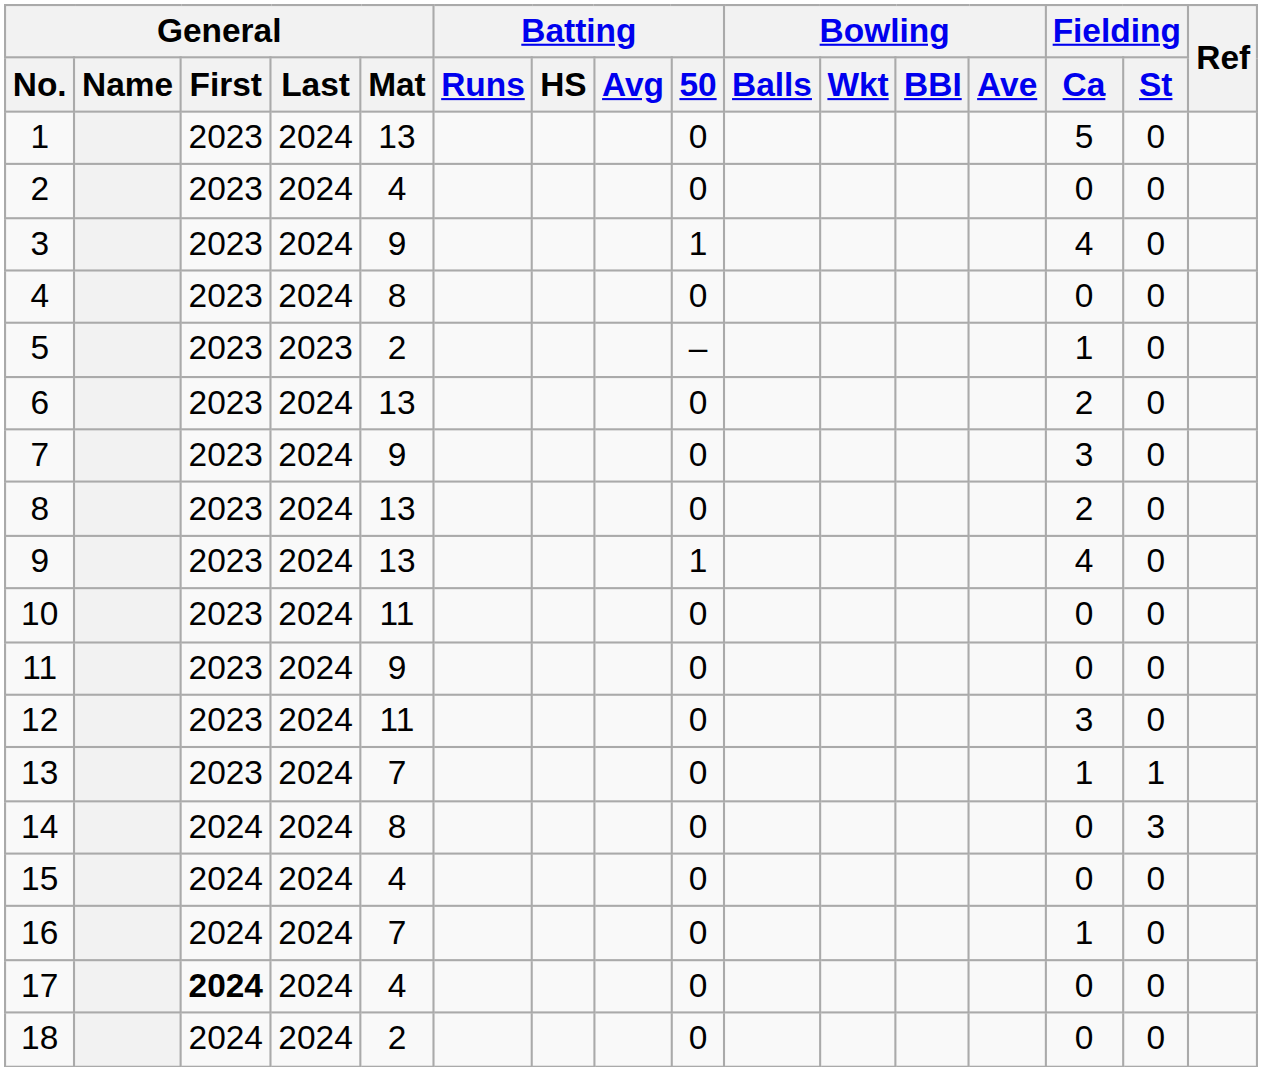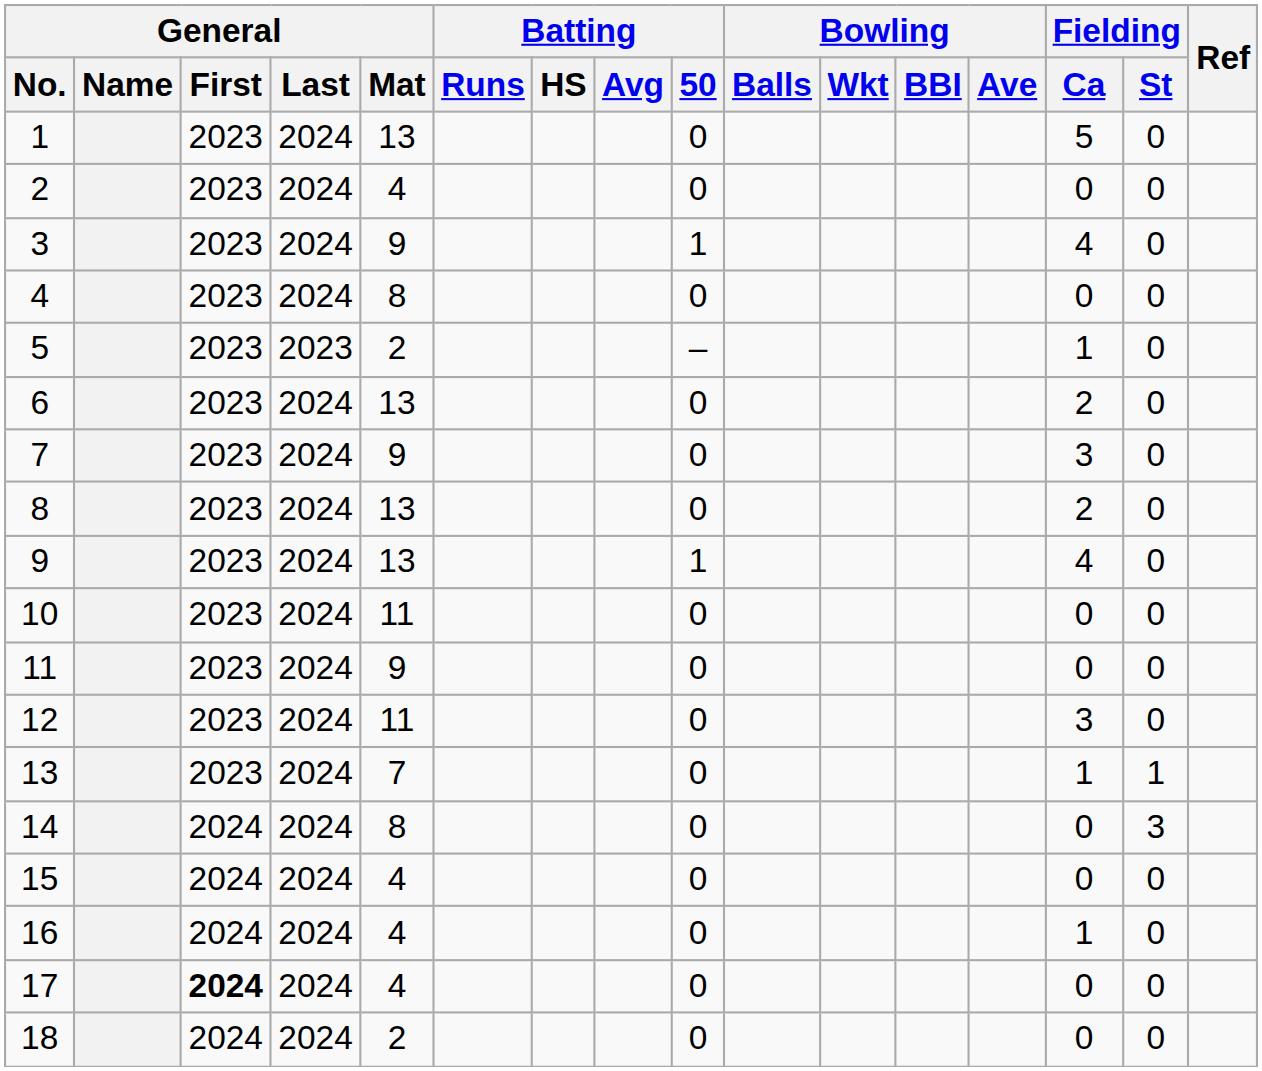 <table class="wikitable plainrowheaders sortable">
 <tr align="center">
 <th scope="col" colspan=5 class="unsortable">General</th>
 <th scope="col" colspan=4 class="unsortable"><a href='#'>Batting</a></th>
 <th scope="col" colspan=4 class="unsortable"><a href='#'>Bowling</a></th>
 <th scope="col" colspan=2 class="unsortable"><a href='#'>Fielding</a></th>
 <th scope="col" rowspan=2 class="unsortable">Ref</th>
 </tr>
 <tr align="center">
 <th scope="col">No.</th>
 <th scope="col">Name</th>
 <th scope="col">First</th>
 <th scope="col">Last</th>
 <th scope="col">Mat</th>
 <th scope="col"><a href='#'>Runs</a></th>
 <th scope="col">HS</th>
 <th scope="col"><a href='#'>Avg</a></th>
 <th scope="col"><a href='#'>50</a></th>
 <th scope="col"><a href='#'>Balls</a></th>
 <th scope="col"><a href='#'>Wkt</a></th>
 <th scope="col"><a href='#'>BBI</a></th>
 <th scope="col"><a href='#'>Ave</a></th>
 <th scope="col"><a href='#'>Ca</a></th>
 <th scope="col"><a href='#'>St</a></th>
 </tr>
 <tr align="center">
 <td>1</td>
 <th scope="row" align="left"></th>
 <td>2023</td>
 <td>2024</td>
 <td>13</td>
 <td></td>
 <td></td>
 <td></td>
 <td>0</td>
 <td></td>
 <td></td>
 <td></td>
 <td></td>
 <td>5</td>
 <td>0</td>
 <td></td>
 </tr>
 <tr align="center">
 <td>2</td>
 <th scope="row" align="left"></th>
 <td>2023</td>
 <td>2024</td>
 <td>4</td>
 <td></td>
 <td></td>
 <td></td>
 <td>0</td>
 <td></td>
 <td></td>
 <td></td>
 <td></td>
 <td>0</td>
 <td>0</td>
 <td></td>
 </tr>
 <tr align="center">
 <td>3</td>
 <th scope="row" align="left"></th>
 <td>2023</td>
 <td>2024</td>
 <td>9</td>
 <td></td>
 <td></td>
 <td></td>
 <td>1</td>
 <td></td>
 <td></td>
 <td></td>
 <td></td>
 <td>4</td>
 <td>0</td>
 <td></td>
 </tr>
 <tr align="center">
 <td>4</td>
 <th scope="row" align="left"></th>
 <td>2023</td>
 <td>2024</td>
 <td>8</td>
 <td></td>
 <td></td>
 <td></td>
 <td>0</td>
 <td></td>
 <td></td>
 <td></td>
 <td></td>
 <td>0</td>
 <td>0</td>
 <td></td>
 </tr>
 <tr align="center">
 <td>5</td>
 <th scope="row" align="left"></th>
 <td>2023</td>
 <td>2023</td>
 <td>2</td>
 <td></td>
 <td></td>
 <td></td>
 <td>–</td>
 <td></td>
 <td></td>
 <td></td>
 <td></td>
 <td>1</td>
 <td>0</td>
 <td></td>
 </tr>
 <tr align="center">
 <td>6</td>
 <th scope="row" align="left"></th>
 <td>2023</td>
 <td>2024</td>
 <td>13</td>
 <td></td>
 <td></td>
 <td></td>
 <td>0</td>
 <td></td>
 <td></td>
 <td></td>
 <td></td>
 <td>2</td>
 <td>0</td>
 <td></td>
 </tr>
 <tr align="center">
 <td>7</td>
 <th scope="row" align="left"></th>
 <td>2023</td>
 <td>2024</td>
 <td>9</td>
 <td></td>
 <td></td>
 <td></td>
 <td>0</td>
 <td></td>
 <td></td>
 <td></td>
 <td></td>
 <td>3</td>
 <td>0</td>
 <td></td>
 </tr>
 <tr align="center">
 <td>8</td>
 <th scope="row" align="left"></th>
 <td>2023</td>
 <td>2024</td>
 <td>13</td>
 <td></td>
 <td></td>
 <td></td>
 <td>0</td>
 <td></td>
 <td></td>
 <td></td>
 <td></td>
 <td>2</td>
 <td>0</td>
 <td></td>
 </tr>
 <tr align="center">
 <td>9</td>
 <th scope="row" align="left"></th>
 <td>2023</td>
 <td>2024</td>
 <td>13</td>
 <td></td>
 <td></td>
 <td></td>
 <td>1</td>
 <td></td>
 <td></td>
 <td></td>
 <td></td>
 <td>4</td>
 <td>0</td>
 <td></td>
 </tr>
 <tr align="center">
 <td>10</td>
 <th scope="row" align="left"></th>
 <td>2023</td>
 <td>2024</td>
 <td>11</td>
 <td></td>
 <td></td>
 <td></td>
 <td>0</td>
 <td></td>
 <td></td>
 <td></td>
 <td></td>
 <td>0</td>
 <td>0</td>
 <td></td>
 </tr>
 <tr align="center">
 <td>11</td>
 <th scope="row" align="left"></th>
 <td>2023</td>
 <td>2024</td>
 <td>9</td>
 <td></td>
 <td></td>
 <td></td>
 <td>0</td>
 <td></td>
 <td></td>
 <td></td>
 <td></td>
 <td>0</td>
 <td>0</td>
 <td></td>
 </tr>
 <tr align="center">
 <td>12</td>
 <th scope="row" align="left"></th>
 <td>2023</td>
 <td>2024</td>
 <td>11</td>
 <td></td>
 <td></td>
 <td></td>
 <td>0</td>
 <td></td>
 <td></td>
 <td></td>
 <td></td>
 <td>3</td>
 <td>0</td>
 <td></td>
 </tr>
 <tr align="center">
 <td>13</td>
 <th scope="row" align="left"></th>
 <td>2023</td>
 <td>2024</td>
 <td>7</td>
 <td></td>
 <td></td>
 <td></td>
 <td>0</td>
 <td></td>
 <td></td>
 <td></td>
 <td></td>
 <td>1</td>
 <td>1</td>
 <td></td>
 </tr>
 <tr align="center">
 <td>14</td>
 <th scope="row" align="left"></th>
 <td>2024</td>
 <td>2024</td>
 <td>8</td>
 <td></td>
 <td></td>
 <td></td>
 <td>0</td>
 <td></td>
 <td></td>
 <td></td>
 <td></td>
 <td>0</td>
 <td>3</td>
 <td></td>
 </tr>
 <tr align="center">
 <td>15</td>
 <th scope="row" align="left"></th>
 <td>2024</td>
 <td>2024</td>
 <td>4</td>
 <td></td>
 <td></td>
 <td></td>
 <td>0</td>
 <td></td>
 <td></td>
 <td></td>
 <td></td>
 <td>0</td>
 <td>0</td>
 <td></td>
 </tr>
 <tr align="center">
 <td>16</td>
 <th scope="row" align="left"></th>
 <td>2024</td>
 <td>2024</td>
-<td>7</td>
+<td>4</td>
 <td></td>
 <td></td>
 <td></td>
 <td>0</td>
 <td></td>
 <td></td>
 <td></td>
 <td></td>
 <td>1</td>
 <td>0</td>
 <td></td>
 </tr>
 <tr align="center">
 <td>17</td>
 <th scope="row" align="left"></th>
 <td><strong>2024</strong></td>
 <td>2024</td>
 <td>4</td>
 <td></td>
 <td></td>
 <td></td>
 <td>0</td>
 <td></td>
 <td></td>
 <td></td>
 <td></td>
 <td>0</td>
 <td>0</td>
 <td></td>
 </tr>
 <tr align="center">
 <td>18</td>
 <th scope="row" align="left"></th>
 <td>2024</td>
 <td>2024</td>
 <td>2</td>
 <td></td>
 <td></td>
 <td></td>
 <td>0</td>
 <td></td>
 <td></td>
 <td></td>
 <td></td>
 <td>0</td>
 <td>0</td>
 <td></td>
 </tr>
 </table>
